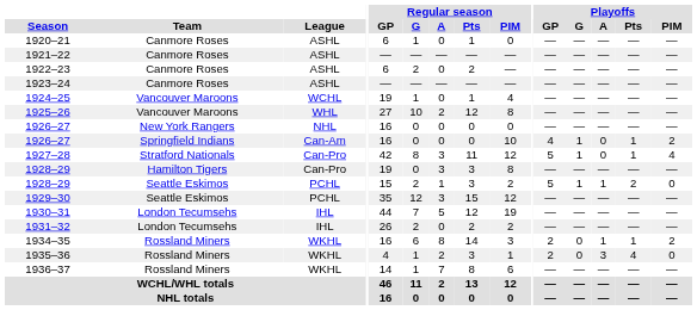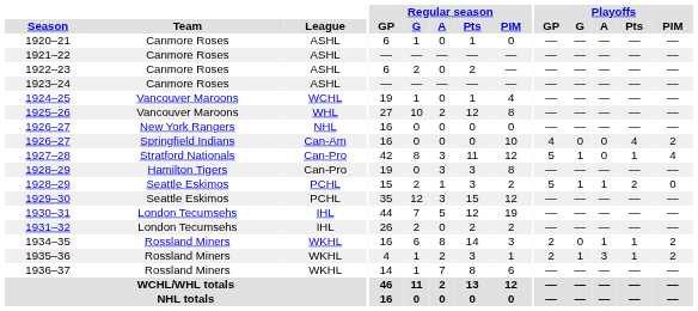 <table border="0" cellpadding="1" cellspacing="0" style="text-align:center; width:60em">
 <tr bgcolor="#e0e0e0">
 <th colspan="3" bgcolor="#ffffff"></th>
 <th rowspan="100" bgcolor="#ffffff"></th>
 <th colspan="5"><a href='#'>Regular season</a></th>
 <th rowspan="100" bgcolor="#ffffff"></th>
 <th colspan="5"><a href='#'>Playoffs</a></th>
 </tr>
 <tr bgcolor="#e0e0e0">
 <th><a href='#'>Season</a></th>
 <th>Team</th>
 <th>League</th>
 <th>GP</th>
 <th><a href='#'>G</a></th>
 <th><a href='#'>A</a></th>
 <th><a href='#'>Pts</a></th>
 <th><a href='#'>PIM</a></th>
 <th>GP</th>
 <th>G</th>
 <th>A</th>
 <th>Pts</th>
 <th>PIM</th>
 </tr>
 <tr>
 <td>1920–21</td>
 <td>Canmore Roses</td>
 <td>ASHL</td>
 <td>6</td>
 <td>1</td>
 <td>0</td>
 <td>1</td>
 <td>0</td>
 <td>—</td>
 <td>—</td>
 <td>—</td>
 <td>—</td>
 <td>—</td>
 </tr>
 <tr bgcolor="#f0f0f0">
 <td>1921–22</td>
 <td>Canmore Roses</td>
 <td>ASHL</td>
 <td>—</td>
 <td>—</td>
 <td>—</td>
 <td>—</td>
 <td>—</td>
 <td>—</td>
 <td>—</td>
 <td>—</td>
 <td>—</td>
 <td>—</td>
 </tr>
 <tr>
 <td>1922–23</td>
 <td>Canmore Roses</td>
 <td>ASHL</td>
 <td>6</td>
 <td>2</td>
 <td>0</td>
 <td>2</td>
 <td>—</td>
 <td>—</td>
 <td>—</td>
 <td>—</td>
 <td>—</td>
 <td>—</td>
 </tr>
 <tr bgcolor="#f0f0f0">
 <td>1923–24</td>
 <td>Canmore Roses</td>
 <td>ASHL</td>
 <td>—</td>
 <td>—</td>
 <td>—</td>
 <td>—</td>
 <td>—</td>
 <td>—</td>
 <td>—</td>
 <td>—</td>
 <td>—</td>
 <td>—</td>
 </tr>
 <tr>
 <td><a href='#'>1924–25</a></td>
 <td><a href='#'>Vancouver Maroons</a></td>
 <td><a href='#'>WCHL</a></td>
 <td>19</td>
 <td>1</td>
 <td>0</td>
 <td>1</td>
 <td>4</td>
 <td>—</td>
 <td>—</td>
 <td>—</td>
 <td>—</td>
 <td>—</td>
 </tr>
 <tr bgcolor="#f0f0f0">
 <td><a href='#'>1925–26</a></td>
 <td>Vancouver Maroons</td>
 <td><a href='#'>WHL</a></td>
 <td>27</td>
 <td>10</td>
 <td>2</td>
 <td>12</td>
 <td>8</td>
 <td>—</td>
 <td>—</td>
 <td>—</td>
 <td>—</td>
 <td>—</td>
 </tr>
 <tr>
 <td><a href='#'>1926–27</a></td>
 <td><a href='#'>New York Rangers</a></td>
 <td><a href='#'>NHL</a></td>
 <td>16</td>
 <td>0</td>
 <td>0</td>
 <td>0</td>
 <td>0</td>
 <td>—</td>
 <td>—</td>
 <td>—</td>
 <td>—</td>
 <td>—</td>
 </tr>
 <tr bgcolor="#f0f0f0">
 <td><a href='#'>1926–27</a></td>
 <td><a href='#'>Springfield Indians</a></td>
 <td><a href='#'>Can-Am</a></td>
 <td>16</td>
 <td>0</td>
 <td>0</td>
 <td>0</td>
 <td>10</td>
 <td>4</td>
-<td>1</td>
 <td>0</td>
-<td>1</td>
+<td>0</td>
+<td>4</td>
 <td>2</td>
 </tr>
 <tr>
 <td><a href='#'>1927–28</a></td>
 <td><a href='#'>Stratford Nationals</a></td>
 <td><a href='#'>Can-Pro</a></td>
 <td>42</td>
 <td>8</td>
 <td>3</td>
 <td>11</td>
 <td>12</td>
 <td>5</td>
 <td>1</td>
 <td>0</td>
 <td>1</td>
 <td>4</td>
 </tr>
 <tr bgcolor="#f0f0f0">
 <td><a href='#'>1928–29</a></td>
 <td><a href='#'>Hamilton Tigers</a></td>
 <td>Can-Pro</td>
 <td>19</td>
 <td>0</td>
 <td>3</td>
 <td>3</td>
 <td>8</td>
 <td>—</td>
 <td>—</td>
 <td>—</td>
 <td>—</td>
 <td>—</td>
 </tr>
 <tr>
 <td><a href='#'>1928–29</a></td>
 <td><a href='#'>Seattle Eskimos</a></td>
 <td><a href='#'>PCHL</a></td>
 <td>15</td>
 <td>2</td>
 <td>1</td>
 <td>3</td>
 <td>2</td>
 <td>5</td>
 <td>1</td>
 <td>1</td>
 <td>2</td>
 <td>0</td>
 </tr>
 <tr bgcolor="#f0f0f0">
 <td><a href='#'>1929–30</a></td>
 <td>Seattle Eskimos</td>
 <td>PCHL</td>
 <td>35</td>
 <td>12</td>
 <td>3</td>
 <td>15</td>
 <td>12</td>
 <td>—</td>
 <td>—</td>
 <td>—</td>
 <td>—</td>
 <td>—</td>
 </tr>
 <tr>
 <td><a href='#'>1930–31</a></td>
 <td><a href='#'>London Tecumsehs</a></td>
 <td><a href='#'>IHL</a></td>
 <td>44</td>
 <td>7</td>
 <td>5</td>
 <td>12</td>
 <td>19</td>
 <td>—</td>
 <td>—</td>
 <td>—</td>
 <td>—</td>
 <td>—</td>
 </tr>
 <tr bgcolor="#f0f0f0">
 <td><a href='#'>1931–32</a></td>
 <td>London Tecumsehs</td>
 <td>IHL</td>
 <td>26</td>
 <td>2</td>
 <td>0</td>
 <td>2</td>
 <td>2</td>
 <td>—</td>
 <td>—</td>
 <td>—</td>
 <td>—</td>
 <td>—</td>
 </tr>
 <tr>
 <td>1934–35</td>
 <td><a href='#'>Rossland Miners</a></td>
 <td><a href='#'>WKHL</a></td>
 <td>16</td>
 <td>6</td>
 <td>8</td>
 <td>14</td>
 <td>3</td>
 <td>2</td>
 <td>0</td>
 <td>1</td>
 <td>1</td>
 <td>2</td>
 </tr>
 <tr bgcolor="#f0f0f0">
 <td>1935–36</td>
 <td>Rossland Miners</td>
 <td>WKHL</td>
 <td>4</td>
 <td>1</td>
 <td>2</td>
 <td>3</td>
 <td>1</td>
 <td>2</td>
-<td>0</td>
+<td>1</td>
 <td>3</td>
-<td>4</td>
-<td>0</td>
+<td>1</td>
+<td>2</td>
 </tr>
 <tr>
 <td>1936–37</td>
 <td>Rossland Miners</td>
 <td>WKHL</td>
 <td>14</td>
 <td>1</td>
 <td>7</td>
 <td>8</td>
 <td>6</td>
 <td>—</td>
 <td>—</td>
 <td>—</td>
 <td>—</td>
 <td>—</td>
 </tr>
 <tr bgcolor="#e0e0e0">
 <th colspan="3">WCHL/WHL totals</th>
 <th>46</th>
 <th>11</th>
 <th>2</th>
 <th>13</th>
 <th>12</th>
 <th>—</th>
 <th>—</th>
 <th>—</th>
 <th>—</th>
 <th>—</th>
 </tr>
 <tr bgcolor="#e0e0e0">
 <th colspan="3">NHL totals</th>
 <th>16</th>
 <th>0</th>
 <th>0</th>
 <th>0</th>
 <th>0</th>
 <th>—</th>
 <th>—</th>
 <th>—</th>
 <th>—</th>
 <th>—</th>
 </tr>
 </table>
